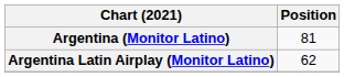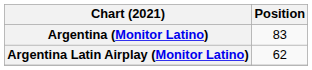 <table class="wikitable plainrowheaders sortable" style="text-align:center">
 <tr>
 <th scope="col">Chart (2021)</th>
 <th scope="col">Position</th>
 </tr>
 <tr>
 <th scope="row">Argentina (<a href='#'>Monitor Latino</a>)</th>
-<td>81</td>
+<td>83</td>
 </tr>
 <tr>
 <th scope="row">Argentina Latin Airplay (<a href='#'>Monitor Latino</a>)</th>
 <td>62</td>
 </tr>
 <tr>
 </tr>
 </table>
